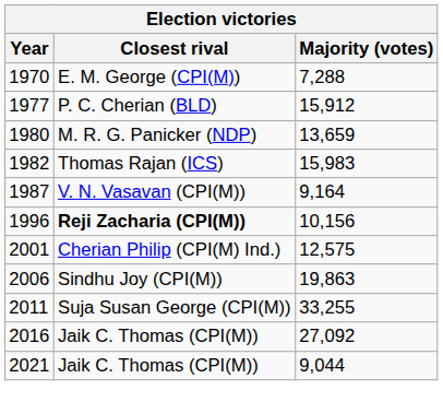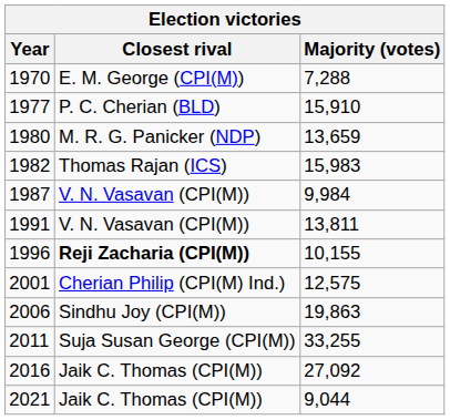 <table class="wikitable">
 <tr>
 <th colspan="3">Election victories</th>
 </tr>
 <tr>
 <th>Year</th>
 <th>Closest rival</th>
 <th>Majority (votes)</th>
 </tr>
 <tr>
 <td>1970</td>
 <td>E. M. George (<a href='#'>CPI(M)</a>)</td>
 <td>7,288</td>
 </tr>
 <tr>
 <td>1977</td>
 <td>P. C. Cherian (<a href='#'>BLD</a>)</td>
-<td>15,912</td>
+<td>15,910</td>
 </tr>
 <tr>
 <td>1980</td>
 <td>M. R. G. Panicker (<a href='#'>NDP</a>)</td>
 <td>13,659</td>
 </tr>
 <tr>
 <td>1982</td>
 <td>Thomas Rajan (<a href='#'>ICS</a>)</td>
 <td>15,983</td>
 </tr>
 <tr>
 <td>1987</td>
 <td><a href='#'>V. N. Vasavan</a> (CPI(M))</td>
-<td>9,164</td>
+<td>9,984</td>
+</tr>
+<tr>
+<td>1991</td>
+<td>V. N. Vasavan (CPI(M))</td>
+<td>13,811</td>
 </tr>
 <tr>
 <td>1996</td>
 <td><strong>Reji Zacharia (CPI(M))</strong></td>
-<td>10,156</td>
+<td>10,155</td>
 </tr>
 <tr>
 <td>2001</td>
 <td><a href='#'>Cherian Philip</a> (CPI(M) Ind.)</td>
 <td>12,575</td>
 </tr>
 <tr>
 <td>2006</td>
 <td>Sindhu Joy (CPI(M))</td>
 <td>19,863</td>
 </tr>
 <tr>
 <td>2011</td>
 <td>Suja Susan George (CPI(M))</td>
 <td>33,255</td>
 </tr>
 <tr>
 <td>2016</td>
 <td>Jaik C. Thomas (CPI(M))</td>
 <td>27,092</td>
 </tr>
 <tr>
 <td>2021</td>
 <td>Jaik C. Thomas (CPI(M))</td>
 <td>9,044</td>
 </tr>
 </table>
